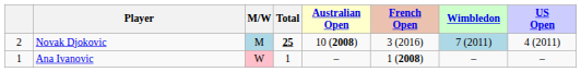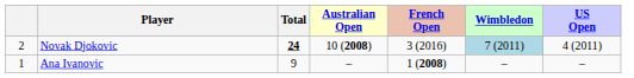 <table class="wikitable mw-datatable sortable" style="text-align:center;">
 <tr>
 <th data-sort-type="number" width="5%"></th>
 <th width="37%">Player</th>
-<th width="5%">M/W</th>
 <th data-sort-type="number" width="5%">Total</th>
 <th style="background-color:#FFFFCC;" width="12%" data-sort-type="number"><a href='#'>Australian<br> Open</a></th>
 <th style="background-color:#EBC2AF;" width="12%" data-sort-type="number"><a href='#'>French<br> Open</a></th>
 <th style="background-color:#CCFFCC;" width="12%" data-sort-type="number"><a href='#'>Wimbledon</a></th>
 <th style="background-color:#CCCCFF;" width="12%" data-sort-type="number"><a href='#'>US<br> Open</a></th>
 </tr>
 <tr>
 <td>2</td>
 <td style="text-align:left"><a href='#'>Novak Djokovic</a></td>
-<td style="background-color:lightblue;">M</td>
-<td><u><strong>25</strong></u></td>
+<td><u><strong>24</strong></u></td>
 <td>10 (<strong>2008</strong>)</td>
 <td>3 (2016)</td>
 <td style="background: lightblue;">7 (2011)</td>
 <td>4 (2011)</td>
 </tr>
 <tr>
 <td>1</td>
 <td style="text-align:left"><a href='#'>Ana Ivanovic</a></td>
-<td style="background-color:pink;">W</td>
-<td>1</td>
+<td>9</td>
 <td>–</td>
 <td>1 (<strong>2008</strong>)</td>
 <td>–</td>
 <td>–</td>
 </tr>
 </table>
